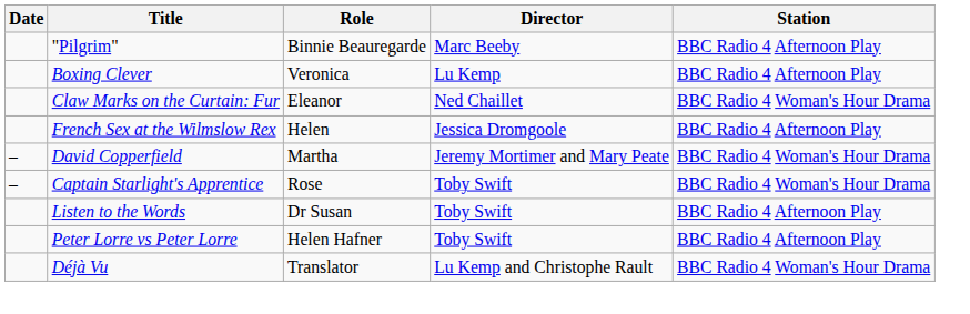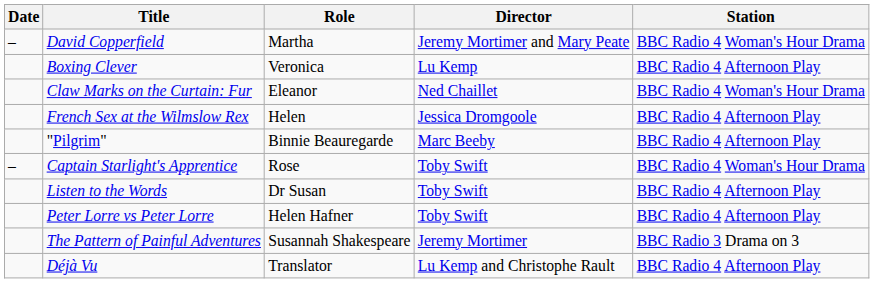 <table class="wikitable sortable">
 <tr>
 <th>Date</th>
 <th>Title</th>
 <th>Role</th>
 <th>Director</th>
 <th>Station</th>
 </tr>
 <tr>
-<td></td>
-<td>"<a href='#'>Pilgrim</a>"</td>
-<td>Binnie Beauregarde</td>
-<td><a href='#'>Marc Beeby</a></td>
-<td><a href='#'>BBC Radio 4</a> <a href='#'>Afternoon Play</a></td>
+<td> – </td>
+<td><em><a href='#'>David Copperfield</a></em></td>
+<td>Martha</td>
+<td><a href='#'>Jeremy Mortimer</a> and <a href='#'>Mary Peate</a></td>
+<td><a href='#'>BBC Radio 4</a> <a href='#'>Woman's Hour Drama</a></td>
 </tr>
 <tr>
 <td></td>
 <td><em><a href='#'>Boxing Clever</a></em></td>
 <td>Veronica</td>
 <td><a href='#'>Lu Kemp</a></td>
 <td><a href='#'>BBC Radio 4</a> <a href='#'>Afternoon Play</a></td>
 </tr>
 <tr>
 <td></td>
 <td><em><a href='#'>Claw Marks on the Curtain: Fur</a></em></td>
 <td>Eleanor</td>
 <td><a href='#'>Ned Chaillet</a></td>
 <td><a href='#'>BBC Radio 4</a> <a href='#'>Woman's Hour Drama</a></td>
 </tr>
 <tr>
 <td></td>
 <td><em><a href='#'>French Sex at the Wilmslow Rex</a></em></td>
 <td>Helen</td>
 <td><a href='#'>Jessica Dromgoole</a></td>
 <td><a href='#'>BBC Radio 4</a> <a href='#'>Afternoon Play</a></td>
 </tr>
 <tr>
-<td> – </td>
-<td><em><a href='#'>David Copperfield</a></em></td>
-<td>Martha</td>
-<td><a href='#'>Jeremy Mortimer</a> and <a href='#'>Mary Peate</a></td>
-<td><a href='#'>BBC Radio 4</a> <a href='#'>Woman's Hour Drama</a></td>
+<td></td>
+<td>"<a href='#'>Pilgrim</a>"</td>
+<td>Binnie Beauregarde</td>
+<td><a href='#'>Marc Beeby</a></td>
+<td><a href='#'>BBC Radio 4</a> <a href='#'>Afternoon Play</a></td>
 </tr>
 <tr>
 <td> – </td>
 <td><em><a href='#'>Captain Starlight's Apprentice</a></em></td>
 <td>Rose</td>
 <td><a href='#'>Toby Swift</a></td>
 <td><a href='#'>BBC Radio 4</a> <a href='#'>Woman's Hour Drama</a></td>
 </tr>
 <tr>
 <td></td>
 <td><em><a href='#'>Listen to the Words</a></em></td>
 <td>Dr Susan</td>
 <td><a href='#'>Toby Swift</a></td>
 <td><a href='#'>BBC Radio 4</a> <a href='#'>Afternoon Play</a></td>
 </tr>
 <tr>
 <td></td>
 <td><em><a href='#'>Peter Lorre vs Peter Lorre</a></em></td>
 <td>Helen Hafner</td>
 <td><a href='#'>Toby Swift</a></td>
 <td><a href='#'>BBC Radio 4</a> <a href='#'>Afternoon Play</a></td>
 </tr>
 <tr>
 <td></td>
+<td><em><a href='#'>The Pattern of Painful Adventures</a></em></td>
+<td>Susannah Shakespeare</td>
+<td><a href='#'>Jeremy Mortimer</a></td>
+<td><a href='#'>BBC Radio 3</a> Drama on 3</td>
+</tr>
+<tr>
+<td></td>
 <td><em><a href='#'>Déjà Vu</a></em></td>
 <td>Translator</td>
 <td><a href='#'>Lu Kemp</a> and Christophe Rault</td>
-<td><a href='#'>BBC Radio 4</a> <a href='#'>Woman's Hour Drama</a></td>
+<td><a href='#'>BBC Radio 4</a> <a href='#'>Afternoon Play</a></td>
 </tr>
 </table>
